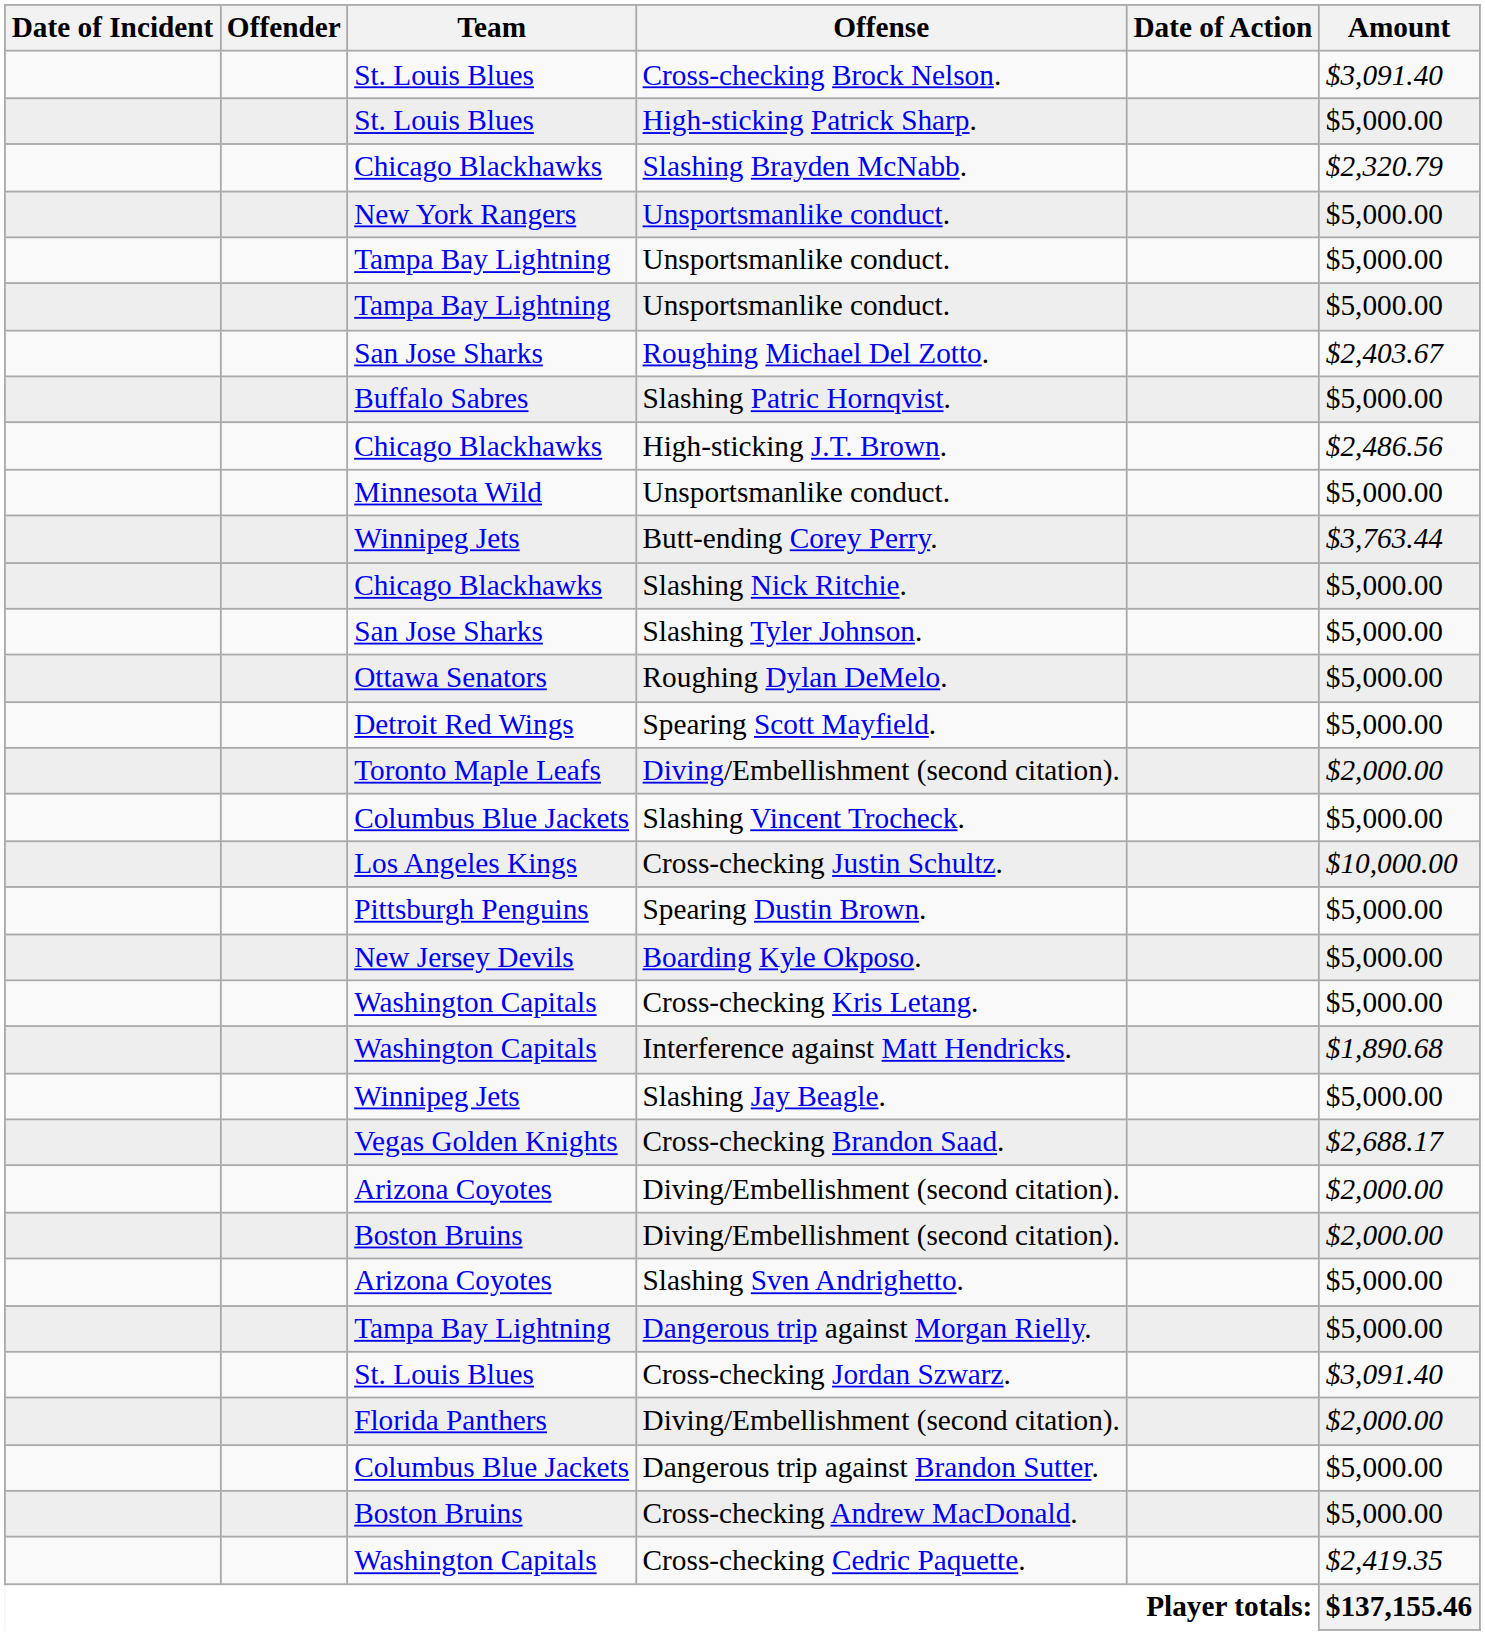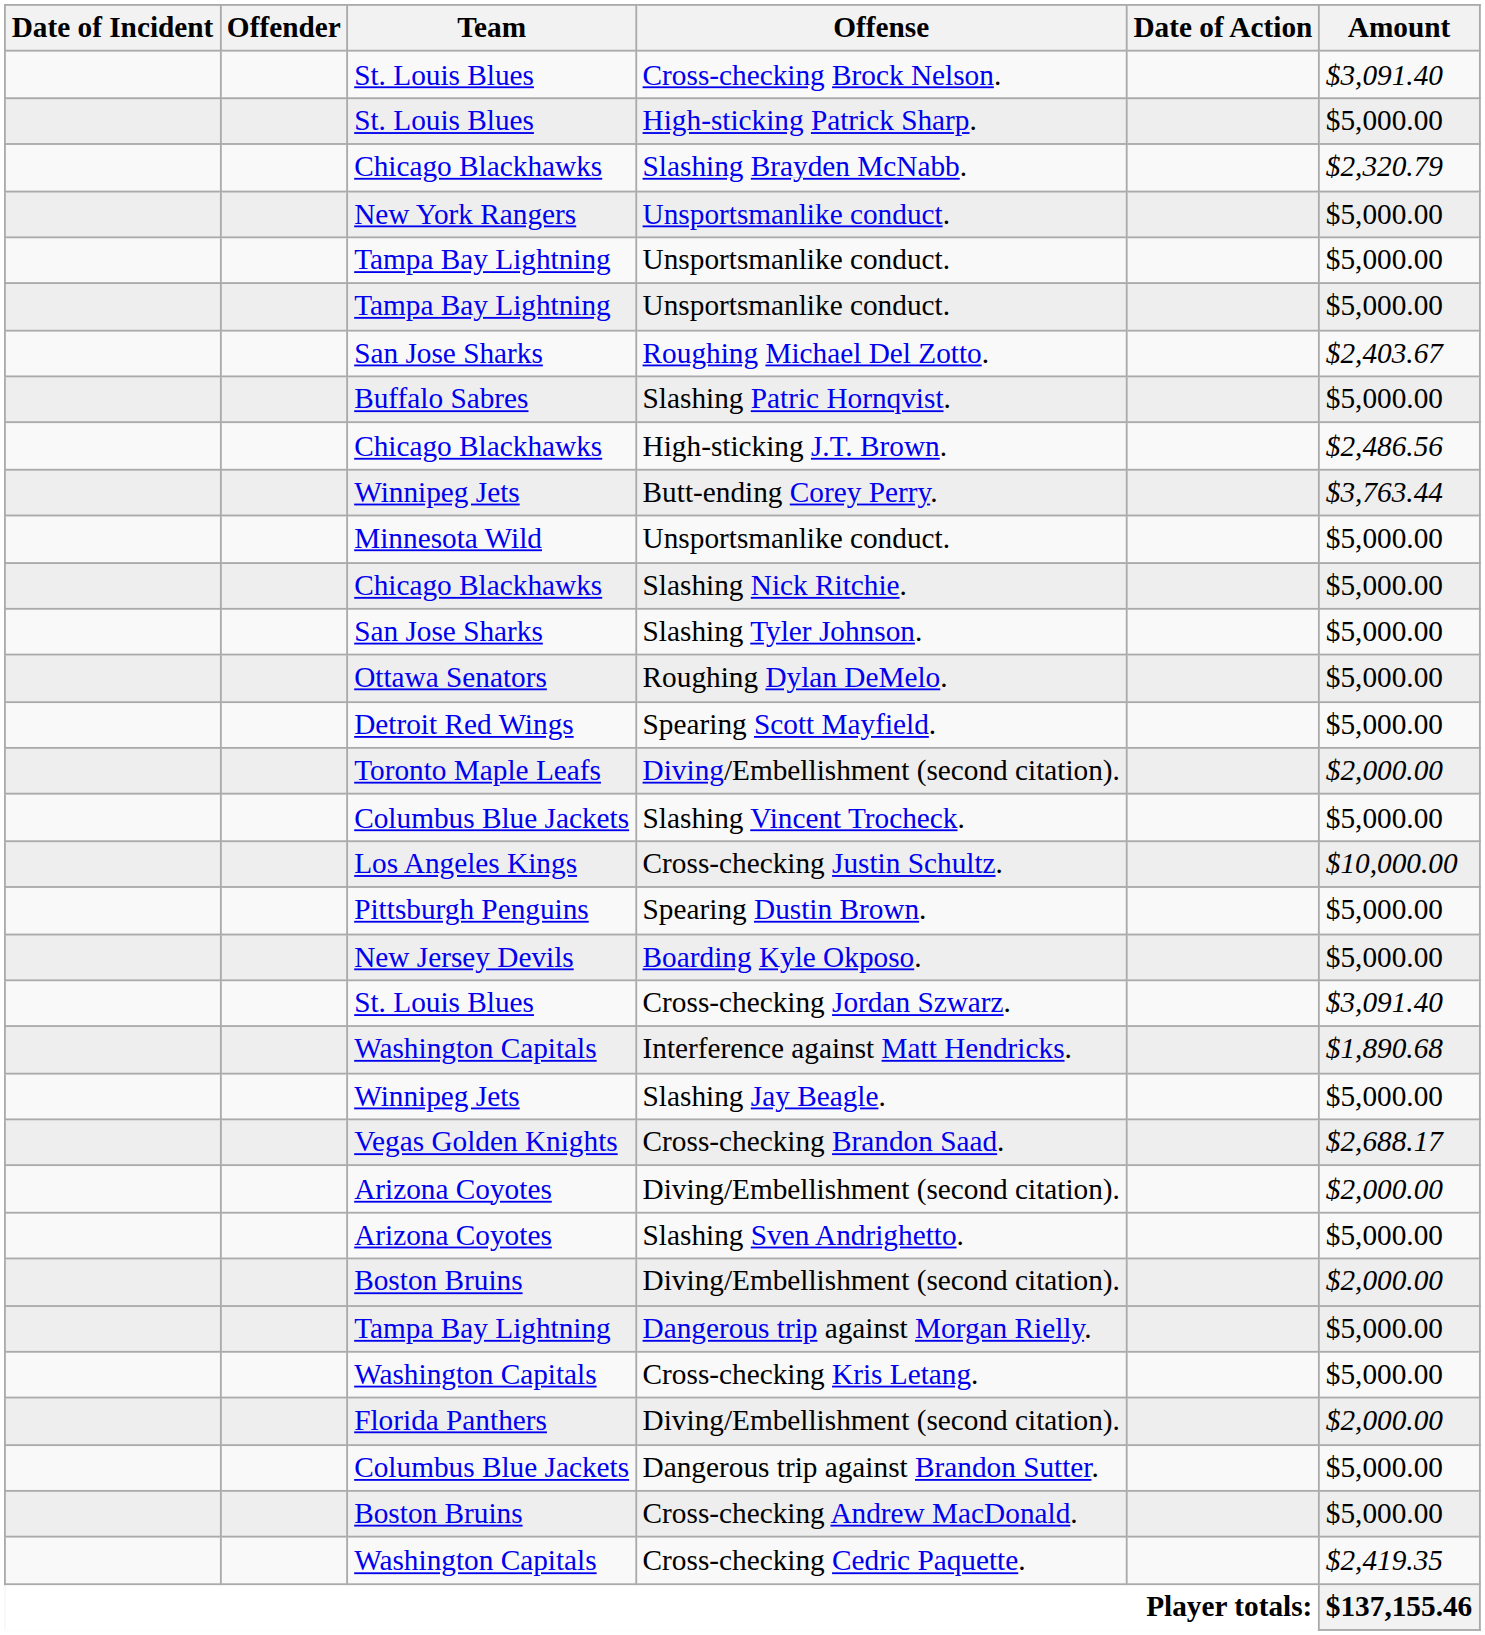 <table class="wikitable sortable" style="border:0;">
 <tr>
 <th>Date of Incident</th>
 <th>Offender</th>
 <th>Team</th>
 <th>Offense</th>
 <th>Date of Action</th>
 <th>Amount</th>
 </tr>
 <tr>
 <td></td>
 <td></td>
 <td><a href='#'>St. Louis Blues</a></td>
 <td><a href='#'>Cross-checking</a> <a href='#'>Brock Nelson</a>.</td>
 <td></td>
 <td data-sort-value="309140"><em>$3,091.40</em></td>
 </tr>
 <tr bgcolor="eeeeee">
 <td></td>
 <td></td>
 <td><a href='#'>St. Louis Blues</a></td>
 <td><a href='#'>High-sticking</a> <a href='#'>Patrick Sharp</a>.</td>
 <td></td>
 <td data-sort-value="500000">$5,000.00</td>
 </tr>
 <tr>
 <td></td>
 <td></td>
 <td><a href='#'>Chicago Blackhawks</a></td>
 <td><a href='#'>Slashing</a> <a href='#'>Brayden McNabb</a>.</td>
 <td></td>
 <td data-sort-value="232079"><em>$2,320.79</em></td>
 </tr>
 <tr bgcolor="eeeeee">
 <td></td>
 <td></td>
 <td><a href='#'>New York Rangers</a></td>
 <td><a href='#'>Unsportsmanlike conduct</a>.</td>
 <td></td>
 <td data-sort-value="500000">$5,000.00</td>
 </tr>
 <tr>
 <td></td>
 <td></td>
 <td><a href='#'>Tampa Bay Lightning</a></td>
 <td>Unsportsmanlike conduct.</td>
 <td></td>
 <td data-sort-value="500000">$5,000.00</td>
 </tr>
 <tr bgcolor="eeeeee">
 <td></td>
 <td></td>
 <td><a href='#'>Tampa Bay Lightning</a></td>
 <td>Unsportsmanlike conduct.</td>
 <td></td>
 <td data-sort-value="500000">$5,000.00</td>
 </tr>
 <tr>
 <td></td>
 <td></td>
 <td><a href='#'>San Jose Sharks</a></td>
 <td><a href='#'>Roughing</a> <a href='#'>Michael Del Zotto</a>.</td>
 <td></td>
 <td data-sort-value="240367"><em>$2,403.67</em></td>
 </tr>
 <tr bgcolor="eeeeee">
 <td></td>
 <td></td>
 <td><a href='#'>Buffalo Sabres</a></td>
 <td>Slashing <a href='#'>Patric Hornqvist</a>.</td>
 <td></td>
 <td data-sort-value="500000">$5,000.00</td>
 </tr>
 <tr>
 <td></td>
 <td></td>
 <td><a href='#'>Chicago Blackhawks</a></td>
 <td>High-sticking <a href='#'>J.T. Brown</a>.</td>
 <td></td>
 <td data-sort-value="248656"><em>$2,486.56</em></td>
 </tr>
+<tr bgcolor="eeeeee">
+<td></td>
+<td></td>
+<td><a href='#'>Winnipeg Jets</a></td>
+<td>Butt-ending <a href='#'>Corey Perry</a>.</td>
+<td></td>
+<td data-sort-value="376344"><em>$3,763.44</em></td>
+</tr>
 <tr>
 <td></td>
 <td></td>
 <td><a href='#'>Minnesota Wild</a></td>
 <td>Unsportsmanlike conduct.</td>
 <td></td>
 <td data-sort-value="500000">$5,000.00</td>
-</tr>
-<tr bgcolor="eeeeee">
-<td></td>
-<td></td>
-<td><a href='#'>Winnipeg Jets</a></td>
-<td>Butt-ending <a href='#'>Corey Perry</a>.</td>
-<td></td>
-<td data-sort-value="376344"><em>$3,763.44</em></td>
 </tr>
 <tr bgcolor="eeeeee">
 <td></td>
 <td></td>
 <td><a href='#'>Chicago Blackhawks</a></td>
 <td>Slashing <a href='#'>Nick Ritchie</a>.</td>
 <td></td>
 <td data-sort-value="500000">$5,000.00</td>
 </tr>
 <tr>
 <td></td>
 <td></td>
 <td><a href='#'>San Jose Sharks</a></td>
 <td>Slashing <a href='#'>Tyler Johnson</a>.</td>
 <td></td>
 <td data-sort-value="500000">$5,000.00</td>
 </tr>
 <tr bgcolor="eeeeee">
 <td></td>
 <td></td>
 <td><a href='#'>Ottawa Senators</a></td>
 <td>Roughing <a href='#'>Dylan DeMelo</a>.</td>
 <td></td>
 <td data-sort-value="500000">$5,000.00</td>
 </tr>
 <tr>
 <td></td>
 <td></td>
 <td><a href='#'>Detroit Red Wings</a></td>
 <td>Spearing <a href='#'>Scott Mayfield</a>.</td>
 <td></td>
 <td data-sort-value="500000">$5,000.00</td>
 </tr>
 <tr bgcolor="eeeeee">
 <td></td>
 <td></td>
 <td><a href='#'>Toronto Maple Leafs</a></td>
 <td><a href='#'>Diving</a>/Embellishment (second citation).</td>
 <td></td>
 <td data-sort-value="200000"><em>$2,000.00</em></td>
 </tr>
 <tr>
 <td></td>
 <td></td>
 <td><a href='#'>Columbus Blue Jackets</a></td>
 <td>Slashing <a href='#'>Vincent Trocheck</a>.</td>
 <td></td>
 <td data-sort-value="500000">$5,000.00</td>
 </tr>
 <tr bgcolor="eeeeee">
 <td></td>
 <td></td>
 <td><a href='#'>Los Angeles Kings</a></td>
 <td>Cross-checking <a href='#'>Justin Schultz</a>.</td>
 <td></td>
 <td data-sort-value="1000000"><em>$10,000.00</em></td>
 </tr>
 <tr>
 <td></td>
 <td></td>
 <td><a href='#'>Pittsburgh Penguins</a></td>
 <td>Spearing <a href='#'>Dustin Brown</a>.</td>
 <td></td>
 <td data-sort-value="500000">$5,000.00</td>
 </tr>
 <tr bgcolor="eeeeee">
 <td></td>
 <td></td>
 <td><a href='#'>New Jersey Devils</a></td>
 <td><a href='#'>Boarding</a> <a href='#'>Kyle Okposo</a>.</td>
 <td></td>
 <td data-sort-value="500000">$5,000.00</td>
 </tr>
 <tr>
 <td></td>
 <td></td>
-<td><a href='#'>Washington Capitals</a></td>
-<td>Cross-checking <a href='#'>Kris Letang</a>.</td>
+<td><a href='#'>St. Louis Blues</a></td>
+<td>Cross-checking <a href='#'>Jordan Szwarz</a>.</td>
 <td></td>
-<td data-sort-value="500000">$5,000.00</td>
+<td data-sort-value="309140"><em>$3,091.40</em></td>
 </tr>
 <tr bgcolor="eeeeee">
 <td></td>
 <td></td>
 <td><a href='#'>Washington Capitals</a></td>
 <td>Interference against <a href='#'>Matt Hendricks</a>.</td>
 <td></td>
 <td data-sort-value="189068"><em>$1,890.68</em></td>
 </tr>
 <tr>
 <td></td>
 <td></td>
 <td><a href='#'>Winnipeg Jets</a></td>
 <td>Slashing <a href='#'>Jay Beagle</a>.</td>
 <td></td>
 <td data-sort-value="500000">$5,000.00</td>
 </tr>
 <tr bgcolor="eeeeee">
 <td></td>
 <td></td>
 <td><a href='#'>Vegas Golden Knights</a></td>
 <td>Cross-checking <a href='#'>Brandon Saad</a>.</td>
 <td></td>
 <td data-sort-value="268817"><em>$2,688.17</em></td>
 </tr>
 <tr>
 <td></td>
 <td></td>
 <td><a href='#'>Arizona Coyotes</a></td>
 <td>Diving/Embellishment (second citation).</td>
 <td></td>
 <td data-sort-value="200000"><em>$2,000.00</em></td>
 </tr>
+<tr>
+<td></td>
+<td></td>
+<td><a href='#'>Arizona Coyotes</a></td>
+<td>Slashing <a href='#'>Sven Andrighetto</a>.</td>
+<td></td>
+<td data-sort-value="500000">$5,000.00</td>
+</tr>
 <tr bgcolor="eeeeee">
 <td></td>
 <td></td>
 <td><a href='#'>Boston Bruins</a></td>
 <td>Diving/Embellishment (second citation).</td>
 <td></td>
 <td data-sort-value="200000"><em>$2,000.00</em></td>
-</tr>
-<tr>
-<td></td>
-<td></td>
-<td><a href='#'>Arizona Coyotes</a></td>
-<td>Slashing <a href='#'>Sven Andrighetto</a>.</td>
-<td></td>
-<td data-sort-value="500000">$5,000.00</td>
 </tr>
 <tr bgcolor="eeeeee">
 <td></td>
 <td></td>
 <td><a href='#'>Tampa Bay Lightning</a></td>
 <td><a href='#'>Dangerous trip</a> against <a href='#'>Morgan Rielly</a>.</td>
 <td></td>
 <td data-sort-value="500000">$5,000.00</td>
 </tr>
 <tr>
 <td></td>
 <td></td>
-<td><a href='#'>St. Louis Blues</a></td>
-<td>Cross-checking <a href='#'>Jordan Szwarz</a>.</td>
+<td><a href='#'>Washington Capitals</a></td>
+<td>Cross-checking <a href='#'>Kris Letang</a>.</td>
 <td></td>
-<td data-sort-value="309140"><em>$3,091.40</em></td>
+<td data-sort-value="500000">$5,000.00</td>
 </tr>
 <tr bgcolor="eeeeee">
 <td></td>
 <td></td>
 <td><a href='#'>Florida Panthers</a></td>
 <td>Diving/Embellishment (second citation).</td>
 <td></td>
 <td data-sort-value="200000"><em>$2,000.00</em></td>
 </tr>
 <tr>
 <td></td>
 <td></td>
 <td><a href='#'>Columbus Blue Jackets</a></td>
 <td>Dangerous trip against <a href='#'>Brandon Sutter</a>.</td>
 <td></td>
 <td data-sort-value="500000">$5,000.00</td>
 </tr>
 <tr bgcolor="eeeeee">
 <td></td>
 <td></td>
 <td><a href='#'>Boston Bruins</a></td>
 <td>Cross-checking <a href='#'>Andrew MacDonald</a>.</td>
 <td></td>
 <td data-sort-value="500000">$5,000.00</td>
 </tr>
 <tr>
 <td></td>
 <td></td>
 <td><a href='#'>Washington Capitals</a></td>
 <td>Cross-checking <a href='#'>Cedric Paquette</a>.</td>
 <td></td>
 <td data-sort-value="241935"><em>$2,419.35</em></td>
 </tr>
 <tr bgcolor="eeeeee">
 <th colspan=5; style="text-align:right; border:0; background:white">Player totals:</th>
 <th style="text-align:left;">$137,155.46</th>
 </tr>
 </table>
